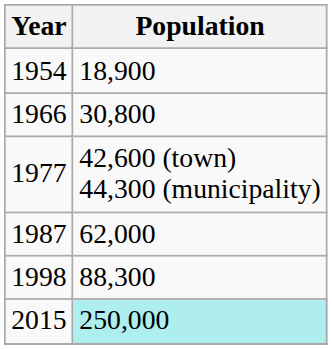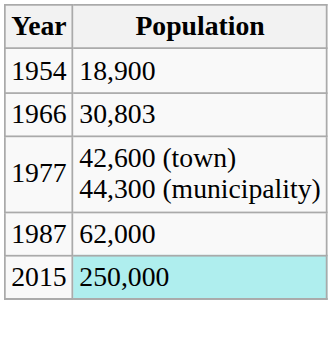 <table class=wikitable>
 <tr>
 <th>Year</th>
 <th>Population</th>
 </tr>
 <tr>
 <td>1954</td>
 <td>18,900</td>
 </tr>
 <tr>
 <td>1966</td>
-<td>30,800</td>
+<td>30,803</td>
 </tr>
 <tr>
 <td>1977</td>
 <td>42,600 (town)<br>44,300 (municipality)</td>
 </tr>
 <tr>
 <td>1987</td>
 <td>62,000</td>
 </tr>
 <tr>
-<td>1998</td>
-<td>88,300</td>
-</tr>
-<tr>
 <td>2015</td>
 <td style="background: paleturquoise;">250,000</td>
 </tr>
 <tr>
 </tr>
 </table>
